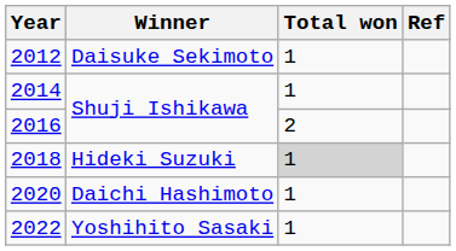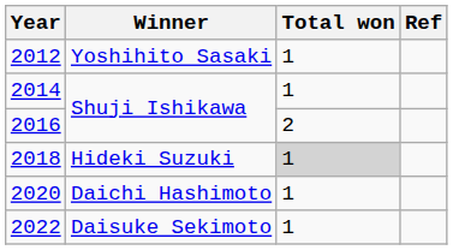 <table class="wikitable sortable">
 <tr>
 <th>Year</th>
 <th>Winner</th>
 <th>Total won</th>
 <th>Ref</th>
 </tr>
 <tr>
 <td><a href='#'>2012</a></td>
-<td><a href='#'>Daisuke Sekimoto</a></td>
+<td><a href='#'>Yoshihito Sasaki</a></td>
 <td>1</td>
 <td></td>
 </tr>
 <tr>
 <td><a href='#'>2014</a></td>
 <td rowspan="2"><a href='#'>Shuji Ishikawa</a></td>
 <td>1</td>
 <td></td>
 </tr>
 <tr>
 <td><a href='#'>2016</a></td>
 <td>2</td>
 <td></td>
 </tr>
 <tr>
 <td><a href='#'>2018</a></td>
 <td><a href='#'>Hideki Suzuki</a></td>
 <td style="background: lightgrey;">1</td>
 <td></td>
 </tr>
 <tr>
 <td><a href='#'>2020</a></td>
 <td><a href='#'>Daichi Hashimoto</a></td>
 <td>1</td>
 <td></td>
 </tr>
 <tr>
 <td><a href='#'>2022</a></td>
-<td><a href='#'>Yoshihito Sasaki</a></td>
+<td><a href='#'>Daisuke Sekimoto</a></td>
 <td>1</td>
 <td></td>
 </tr>
 </table>
